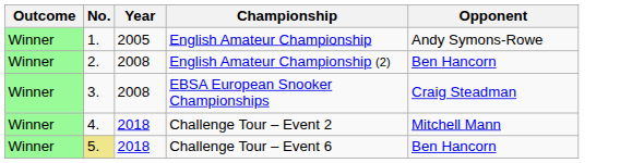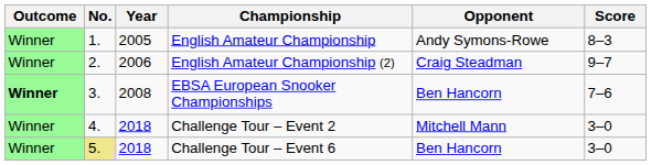 <table class="sortable wikitable">
 <tr>
 <th width="80">Outcome</th>
 <th width="20">No.</th>
 <th width="50">Year</th>
 <th style="width:260px;">Championship</th>
 <th style="width:180px;">Opponent</th>
+<th width="60">Score</th>
 </tr>
 <tr>
 <td style="background:#98fb98;">Winner</td>
 <td>1.</td>
 <td>2005</td>
 <td><a href='#'>English Amateur Championship</a></td>
 <td> Andy Symons-Rowe</td>
+<td>8–3</td>
 </tr>
 <tr>
 <td style="background:#98fb98;">Winner</td>
 <td>2.</td>
-<td>2008</td>
+<td>2006</td>
 <td><a href='#'>English Amateur Championship</a> <small>(2)</small></td>
-<td> <a href='#'>Ben Hancorn</a></td>
+<td> <a href='#'>Craig Steadman</a></td>
+<td>9–7</td>
 </tr>
 <tr>
-<td style="background:#98fb98;">Winner</td>
+<td style="background:#98fb98;"><strong>Winner</strong></td>
 <td>3.</td>
 <td>2008</td>
 <td><a href='#'>EBSA European Snooker Championships</a></td>
-<td> <a href='#'>Craig Steadman</a></td>
+<td> <a href='#'>Ben Hancorn</a></td>
+<td>7–6</td>
 </tr>
 <tr>
 <td style="background:#98fb98;">Winner</td>
 <td>4.</td>
 <td><a href='#'>2018</a></td>
 <td>Challenge Tour – Event 2</td>
 <td> <a href='#'>Mitchell Mann</a></td>
+<td>3–0</td>
 </tr>
 <tr>
 <td style="background:#98fb98;">Winner</td>
 <td style="background: khaki;">5.</td>
 <td><a href='#'>2018</a></td>
 <td>Challenge Tour – Event 6</td>
 <td> <a href='#'>Ben Hancorn</a></td>
+<td>3–0</td>
 </tr>
 </table>
